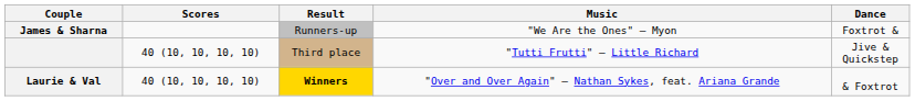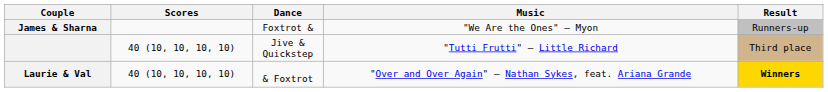 <table class="wikitable sortable" style="text-align:center; width:90%">
 <tr>
 <th scope="col">Couple</th>
 <th scope="col">Scores</th>
+<th scope="col" class="unsortable">Dance</th>
+<th scope="col" class="unsortable">Music</th>
 <th scope="col" class="unsortable">Result</th>
-<th scope="col" class="unsortable">Music</th>
-<th scope="col" class="unsortable">Dance</th>
 </tr>
 <tr>
 <th scope="row">James & Sharna</th>
 <td></td>
+<td>Foxtrot &<br></td>
+<td>"We Are the Ones" — Myon</td>
 <td bgcolor=silver>Runners-up</td>
-<td>"We Are the Ones" — Myon</td>
-<td>Foxtrot &<br></td>
 </tr>
 <tr>
 <th scope="row"></th>
 <td>40 (10, 10, 10, 10)</td>
+<td>Jive &<br>Quickstep</td>
+<td>"<a href='#'>Tutti Frutti</a>" — <a href='#'>Little Richard</a></td>
 <td bgcolor=tan>Third place</td>
-<td>"<a href='#'>Tutti Frutti</a>" — <a href='#'>Little Richard</a></td>
-<td>Jive &<br>Quickstep</td>
 </tr>
 <tr>
 <th scope="row">Laurie & Val</th>
 <td>40 (10, 10, 10, 10)</td>
+<td><br>& Foxtrot</td>
+<td>"<a href='#'>Over and Over Again</a>" — <a href='#'>Nathan Sykes</a>, feat. <a href='#'>Ariana Grande</a></td>
 <td bgcolor=gold><strong>Winners</strong></td>
-<td>"<a href='#'>Over and Over Again</a>" — <a href='#'>Nathan Sykes</a>, feat. <a href='#'>Ariana Grande</a></td>
-<td><br>& Foxtrot</td>
 </tr>
 </table>
